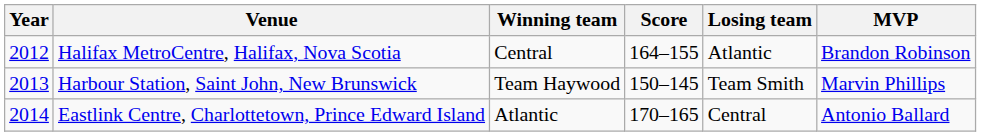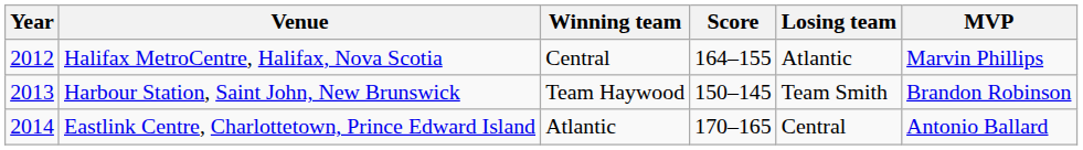 <table class="wikitable">
 <tr>
 <th>Year</th>
 <th>Venue</th>
 <th>Winning team</th>
 <th>Score</th>
 <th>Losing team</th>
 <th>MVP</th>
 </tr>
 <tr>
 <td><a href='#'>2012</a></td>
 <td><a href='#'>Halifax MetroCentre</a>, <a href='#'>Halifax, Nova Scotia</a></td>
 <td>Central</td>
 <td>164–155</td>
 <td>Atlantic</td>
-<td><a href='#'>Brandon Robinson</a></td>
+<td><a href='#'>Marvin Phillips</a></td>
 </tr>
 <tr>
 <td><a href='#'>2013</a></td>
 <td><a href='#'>Harbour Station</a>, <a href='#'>Saint John, New Brunswick</a></td>
 <td>Team Haywood</td>
 <td>150–145</td>
 <td>Team Smith</td>
-<td><a href='#'>Marvin Phillips</a></td>
+<td><a href='#'>Brandon Robinson</a></td>
 </tr>
 <tr>
 <td><a href='#'>2014</a></td>
 <td><a href='#'>Eastlink Centre</a>, <a href='#'>Charlottetown, Prince Edward Island</a></td>
 <td>Atlantic</td>
 <td>170–165</td>
 <td>Central</td>
 <td><a href='#'>Antonio Ballard</a></td>
 </tr>
 </table>
